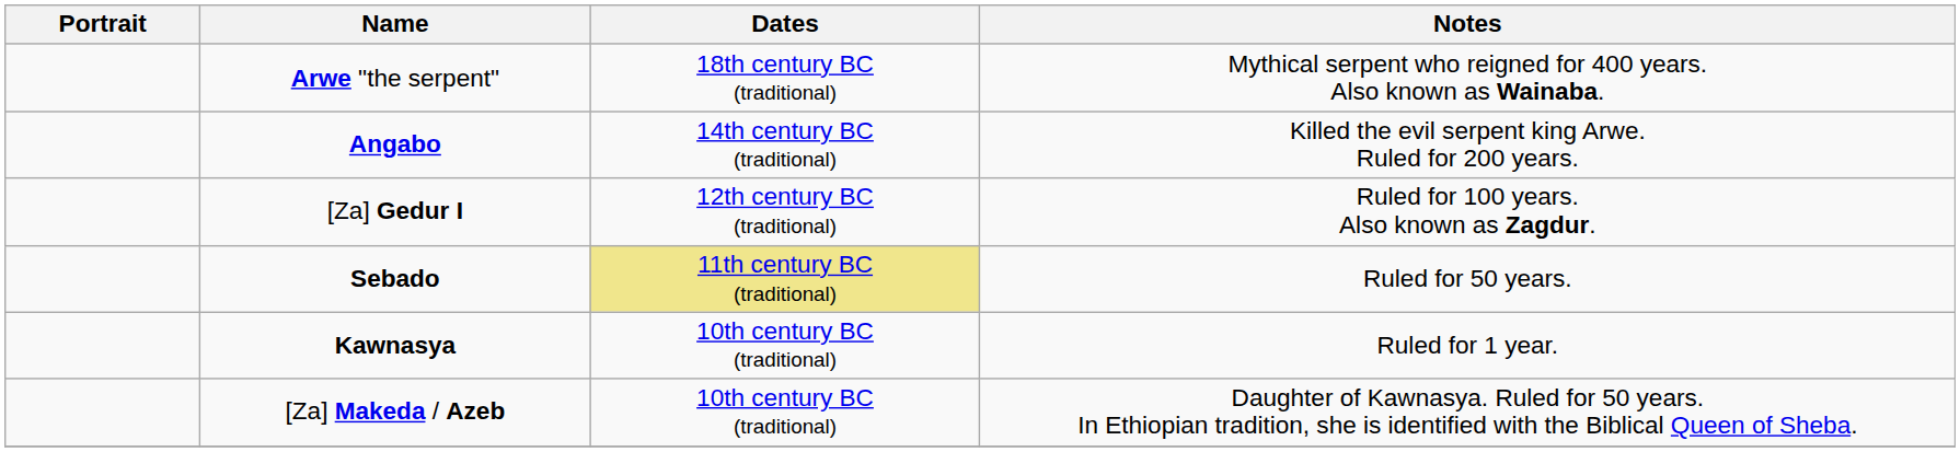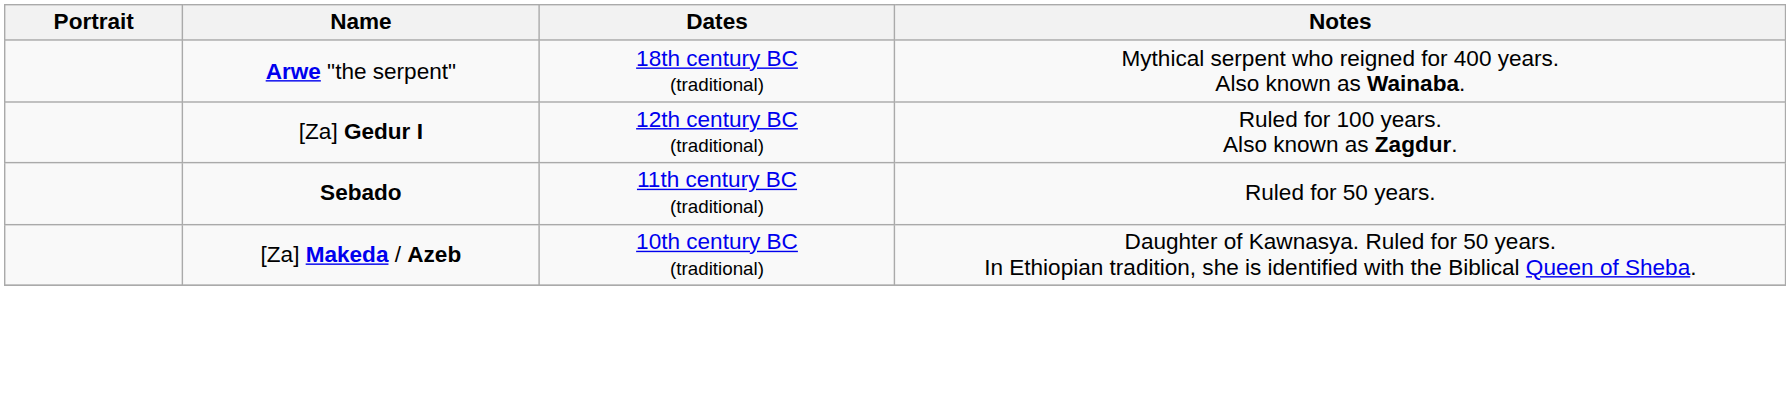 <table class="wikitable" style="width:100%; text-align:center;">
 <tr>
 <th style="width:10%;">Portrait</th>
 <th style="width:20%;">Name<br></th>
 <th style="width:20%;">Dates</th>
 <th style="width:50%;">Notes</th>
 </tr>
 <tr>
 <td></td>
 <td><strong><a href='#'>Arwe</a></strong> "the serpent"</td>
 <td><a href='#'>18th century BC</a><br><small>(traditional)</small></td>
 <td>Mythical serpent who reigned for 400 years.<br>Also known as <strong>Wainaba</strong>.</td>
 </tr>
 <tr>
 <td></td>
-<td><strong><a href='#'>Angabo</a></strong></td>
-<td><a href='#'>14th century BC</a><br><small>(traditional)</small></td>
-<td>Killed the evil serpent king Arwe.<br>Ruled for 200 years.</td>
-</tr>
-<tr>
-<td></td>
 <td>[Za] <strong>Gedur I</strong></td>
 <td><a href='#'>12th century BC</a><br><small>(traditional)</small></td>
 <td>Ruled for 100 years.<br>Also known as <strong>Zagdur</strong>.</td>
 </tr>
 <tr>
 <td></td>
 <td><strong>Sebado</strong></td>
-<td style="background: khaki;"><a href='#'>11th century BC</a><br><small>(traditional)</small></td>
+<td><a href='#'>11th century BC</a><br><small>(traditional)</small></td>
 <td>Ruled for 50 years.</td>
-</tr>
-<tr>
-<td></td>
-<td><strong>Kawnasya</strong></td>
-<td><a href='#'>10th century BC</a><br><small>(traditional)</small></td>
-<td>Ruled for 1 year.</td>
 </tr>
 <tr>
 <td></td>
 <td>[Za] <strong><a href='#'>Makeda</a></strong> / <strong>Azeb</strong></td>
 <td><a href='#'>10th century BC</a><br><small>(traditional)</small></td>
 <td>Daughter of Kawnasya. Ruled for 50 years.<br>In Ethiopian tradition, she is identified with the Biblical <a href='#'>Queen of Sheba</a>.</td>
 </tr>
 <tr>
 </tr>
 </table>
